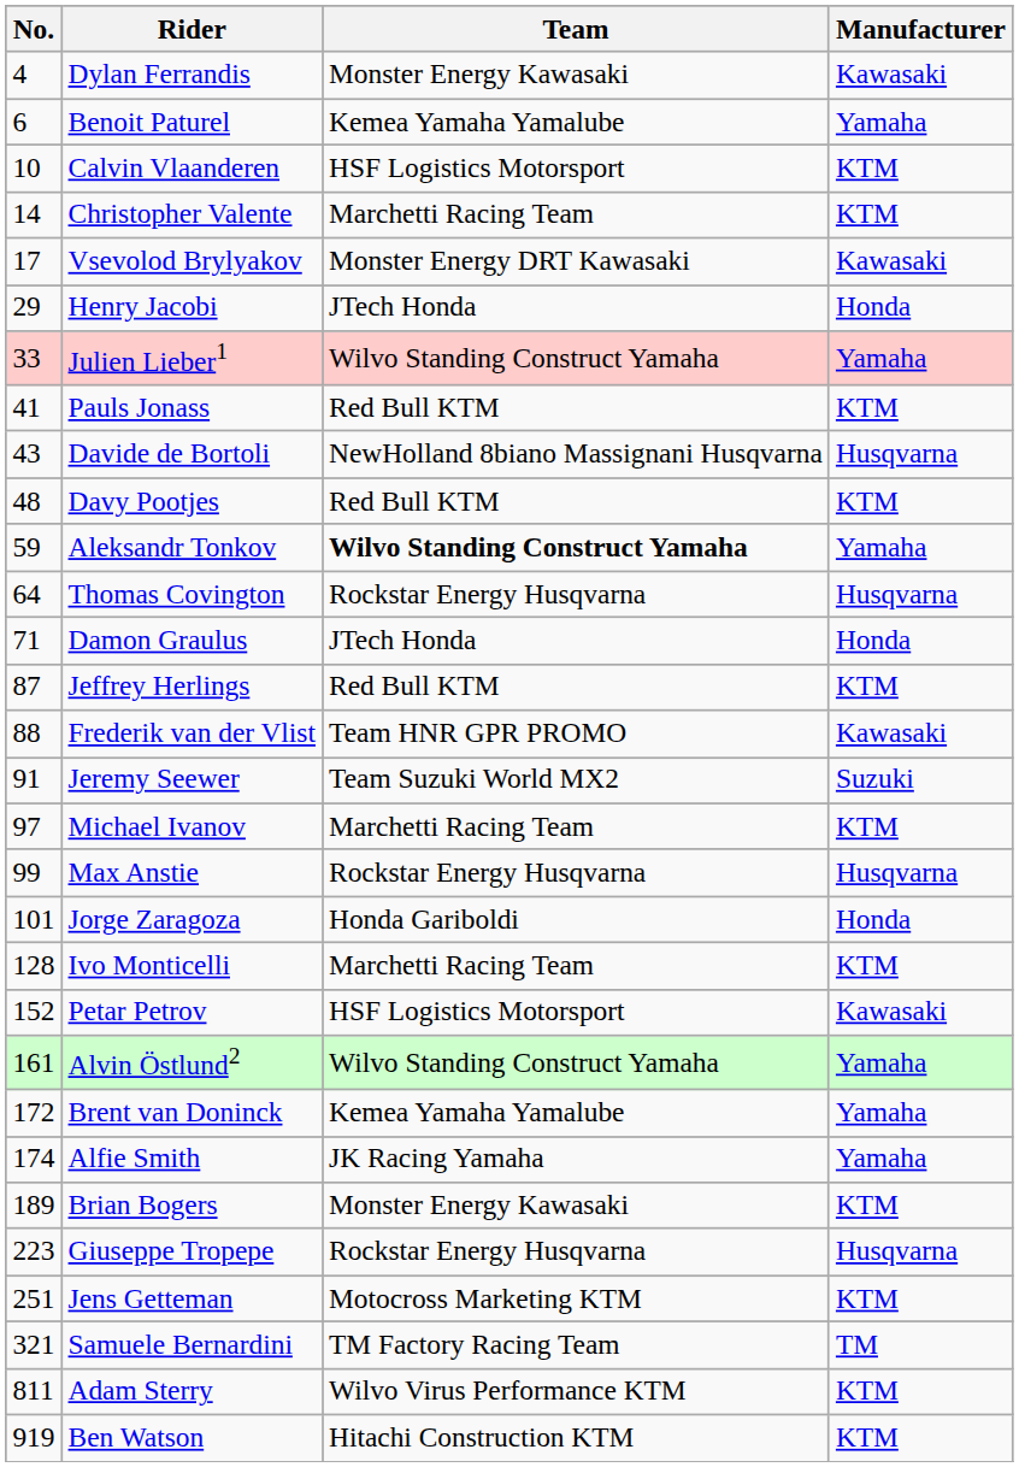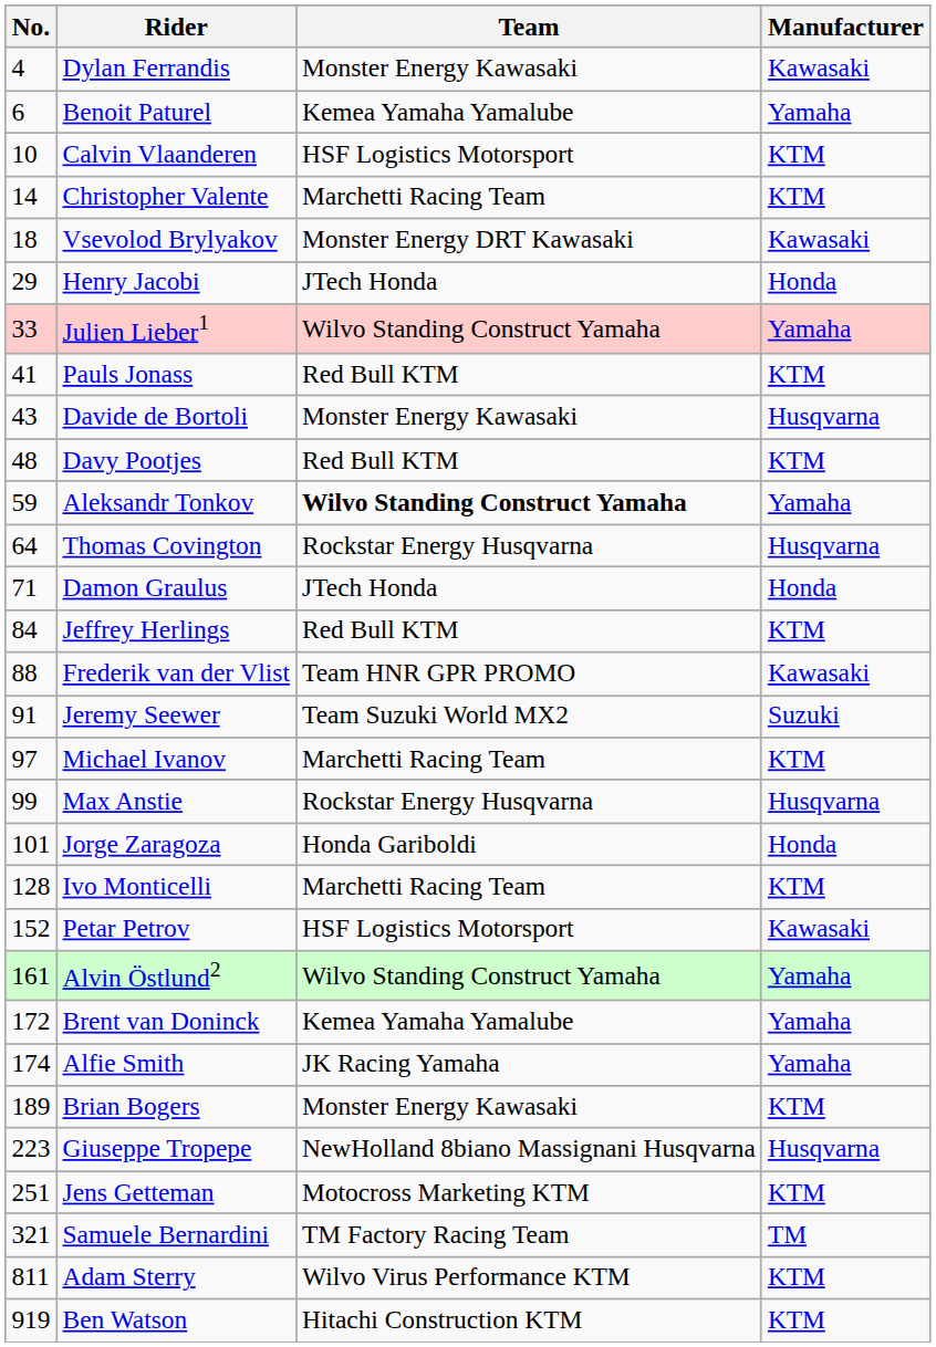 <table class="wikitable" style="font-size: 85%;">
 <tr>
 <th>No.</th>
 <th>Rider</th>
 <th>Team</th>
 <th>Manufacturer</th>
 </tr>
 <tr>
 <td>4</td>
 <td> <a href='#'>Dylan Ferrandis</a></td>
 <td>Monster Energy Kawasaki</td>
 <td><a href='#'>Kawasaki</a></td>
 </tr>
 <tr>
 <td>6</td>
 <td> <a href='#'>Benoit Paturel</a></td>
 <td>Kemea Yamaha Yamalube</td>
 <td><a href='#'>Yamaha</a></td>
 </tr>
 <tr>
 <td>10</td>
 <td> <a href='#'>Calvin Vlaanderen</a></td>
 <td>HSF Logistics Motorsport</td>
 <td><a href='#'>KTM</a></td>
 </tr>
 <tr>
 <td>14</td>
 <td> <a href='#'>Christopher Valente</a></td>
 <td>Marchetti Racing Team</td>
 <td><a href='#'>KTM</a></td>
 </tr>
 <tr>
-<td>17</td>
+<td>18</td>
 <td> <a href='#'>Vsevolod Brylyakov</a></td>
 <td>Monster Energy DRT Kawasaki</td>
 <td><a href='#'>Kawasaki</a></td>
 </tr>
 <tr>
 <td>29</td>
 <td> <a href='#'>Henry Jacobi</a></td>
 <td>JTech Honda</td>
 <td><a href='#'>Honda</a></td>
 </tr>
 <tr>
 <td style="background:#ffcccc;">33</td>
 <td style="background:#ffcccc;"> <a href='#'>Julien Lieber</a><sup>1</sup></td>
 <td style="background:#ffcccc;">Wilvo Standing Construct Yamaha</td>
 <td style="background:#ffcccc;"><a href='#'>Yamaha</a></td>
 </tr>
 <tr>
 <td>41</td>
 <td> <a href='#'>Pauls Jonass</a></td>
 <td>Red Bull KTM</td>
 <td><a href='#'>KTM</a></td>
 </tr>
 <tr>
 <td>43</td>
 <td> <a href='#'>Davide de Bortoli</a></td>
-<td>NewHolland 8biano Massignani Husqvarna</td>
+<td>Monster Energy Kawasaki</td>
 <td><a href='#'>Husqvarna</a></td>
 </tr>
 <tr>
 <td>48</td>
 <td> <a href='#'>Davy Pootjes</a></td>
 <td>Red Bull KTM</td>
 <td><a href='#'>KTM</a></td>
 </tr>
 <tr>
 <td>59</td>
 <td> <a href='#'>Aleksandr Tonkov</a></td>
 <td><strong>Wilvo Standing Construct Yamaha</strong></td>
 <td><a href='#'>Yamaha</a></td>
 </tr>
 <tr>
 <td>64</td>
 <td> <a href='#'>Thomas Covington</a></td>
 <td>Rockstar Energy Husqvarna</td>
 <td><a href='#'>Husqvarna</a></td>
 </tr>
 <tr>
 <td>71</td>
 <td> <a href='#'>Damon Graulus</a></td>
 <td>JTech Honda</td>
 <td><a href='#'>Honda</a></td>
 </tr>
 <tr>
-<td>87</td>
+<td>84</td>
 <td> <a href='#'>Jeffrey Herlings</a></td>
 <td>Red Bull KTM</td>
 <td><a href='#'>KTM</a></td>
 </tr>
 <tr>
 <td>88</td>
 <td> <a href='#'>Frederik van der Vlist</a></td>
 <td>Team HNR GPR PROMO</td>
 <td><a href='#'>Kawasaki</a></td>
 </tr>
 <tr>
 <td>91</td>
 <td> <a href='#'>Jeremy Seewer</a></td>
 <td>Team Suzuki World MX2</td>
 <td><a href='#'>Suzuki</a></td>
 </tr>
 <tr>
 <td>97</td>
 <td> <a href='#'>Michael Ivanov</a></td>
 <td>Marchetti Racing Team</td>
 <td><a href='#'>KTM</a></td>
 </tr>
 <tr>
 <td>99</td>
 <td> <a href='#'>Max Anstie</a></td>
 <td>Rockstar Energy Husqvarna</td>
 <td><a href='#'>Husqvarna</a></td>
 </tr>
 <tr>
 <td>101</td>
 <td> <a href='#'>Jorge Zaragoza</a></td>
 <td>Honda Gariboldi</td>
 <td><a href='#'>Honda</a></td>
 </tr>
 <tr>
 <td>128</td>
 <td> <a href='#'>Ivo Monticelli</a></td>
 <td>Marchetti Racing Team</td>
 <td><a href='#'>KTM</a></td>
 </tr>
 <tr>
 <td>152</td>
 <td> <a href='#'>Petar Petrov</a></td>
 <td>HSF Logistics Motorsport</td>
 <td><a href='#'>Kawasaki</a></td>
 </tr>
 <tr>
 <td style="background:#ccffcc;">161</td>
 <td style="background:#ccffcc;"> <a href='#'>Alvin Östlund</a><sup>2</sup></td>
 <td style="background:#ccffcc;">Wilvo Standing Construct Yamaha</td>
 <td style="background:#ccffcc;"><a href='#'>Yamaha</a></td>
 </tr>
 <tr>
 <td>172</td>
 <td> <a href='#'>Brent van Doninck</a></td>
 <td>Kemea Yamaha Yamalube</td>
 <td><a href='#'>Yamaha</a></td>
 </tr>
 <tr>
 <td>174</td>
 <td> <a href='#'>Alfie Smith</a></td>
 <td>JK Racing Yamaha</td>
 <td><a href='#'>Yamaha</a></td>
 </tr>
 <tr>
 <td>189</td>
 <td> <a href='#'>Brian Bogers</a></td>
 <td>Monster Energy Kawasaki</td>
 <td><a href='#'>KTM</a></td>
 </tr>
 <tr>
 <td>223</td>
 <td> <a href='#'>Giuseppe Tropepe</a></td>
-<td>Rockstar Energy Husqvarna</td>
+<td>NewHolland 8biano Massignani Husqvarna</td>
 <td><a href='#'>Husqvarna</a></td>
 </tr>
 <tr>
 <td>251</td>
 <td> <a href='#'>Jens Getteman</a></td>
 <td>Motocross Marketing KTM</td>
 <td><a href='#'>KTM</a></td>
 </tr>
 <tr>
 <td>321</td>
 <td> <a href='#'>Samuele Bernardini</a></td>
 <td>TM Factory Racing Team</td>
 <td><a href='#'>TM</a></td>
 </tr>
 <tr>
 <td>811</td>
 <td> <a href='#'>Adam Sterry</a></td>
 <td>Wilvo Virus Performance KTM</td>
 <td><a href='#'>KTM</a></td>
 </tr>
 <tr>
 <td>919</td>
 <td> <a href='#'>Ben Watson</a></td>
 <td>Hitachi Construction KTM</td>
 <td><a href='#'>KTM</a></td>
 </tr>
 <tr>
 </tr>
 </table>
